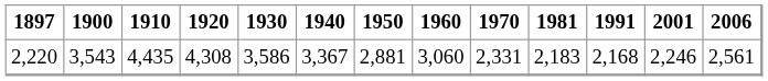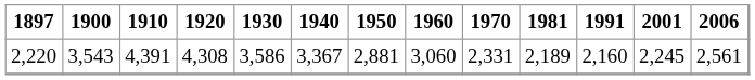 <table align="center" rules="all" cellspacing="0" cellpadding="4" style="border: 1px solid #999; border-right: 2px solid #999; border-bottom:2px solid #999">
 <tr>
 <th>1897</th>
 <th>1900</th>
 <th>1910</th>
 <th>1920</th>
 <th>1930</th>
 <th>1940</th>
 <th>1950</th>
 <th>1960</th>
 <th>1970</th>
 <th>1981</th>
 <th>1991</th>
 <th>2001</th>
 <th>2006</th>
 </tr>
 <tr>
 <td align=center>2,220</td>
 <td align=center>3,543</td>
-<td align=center>4,435</td>
+<td align=center>4,391</td>
 <td align=center>4,308</td>
 <td align=center>3,586</td>
 <td align=center>3,367</td>
 <td align=center>2,881</td>
 <td align=center>3,060</td>
 <td align=center>2,331</td>
-<td align=center>2,183</td>
-<td align=center>2,168</td>
-<td align=center>2,246</td>
+<td align=center>2,189</td>
+<td align=center>2,160</td>
+<td align=center>2,245</td>
 <td align=center>2,561</td>
 </tr>
 </table>
